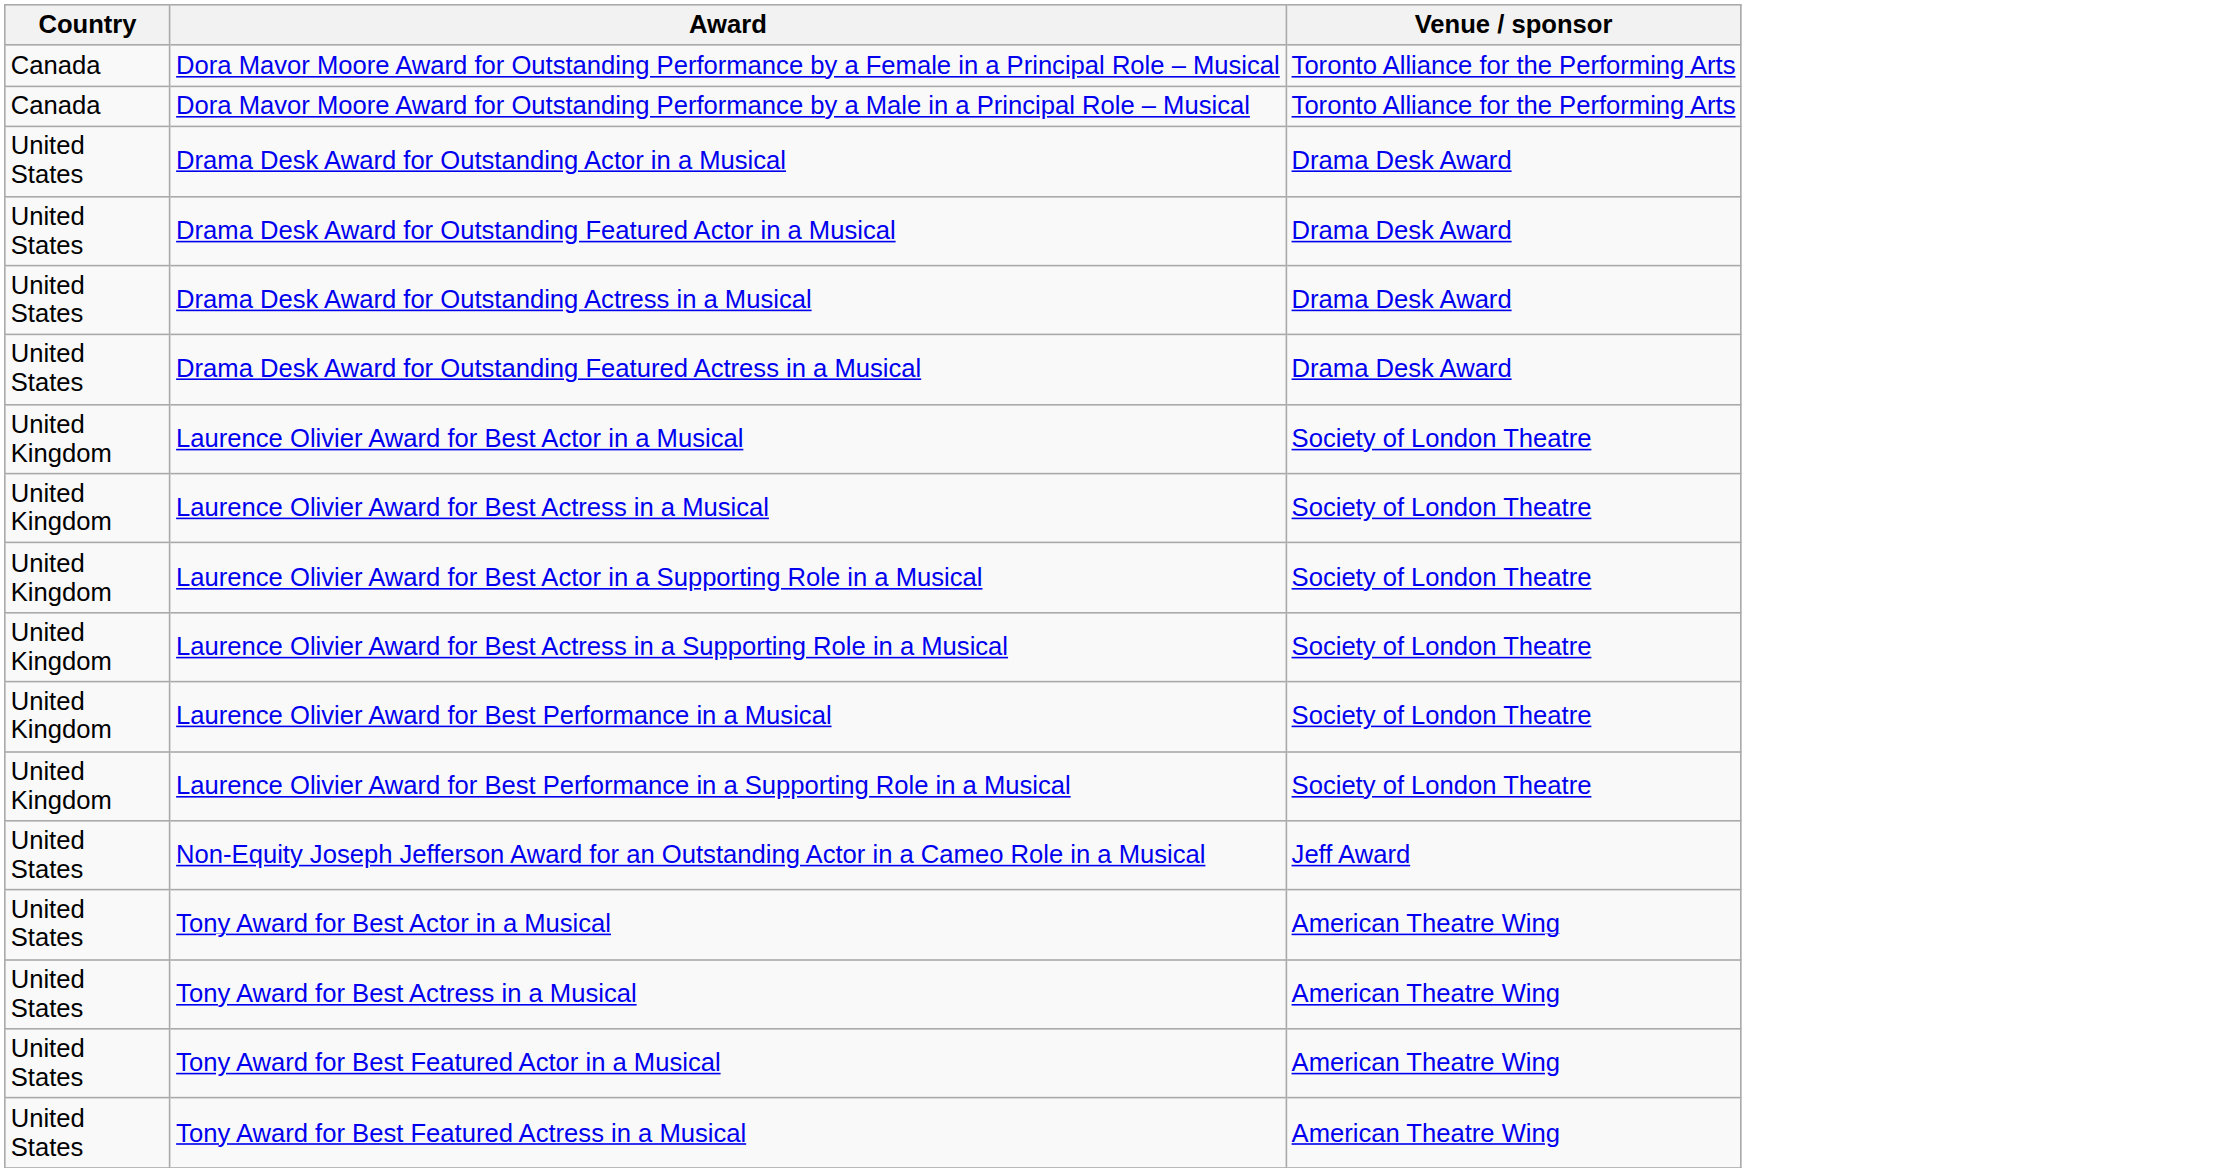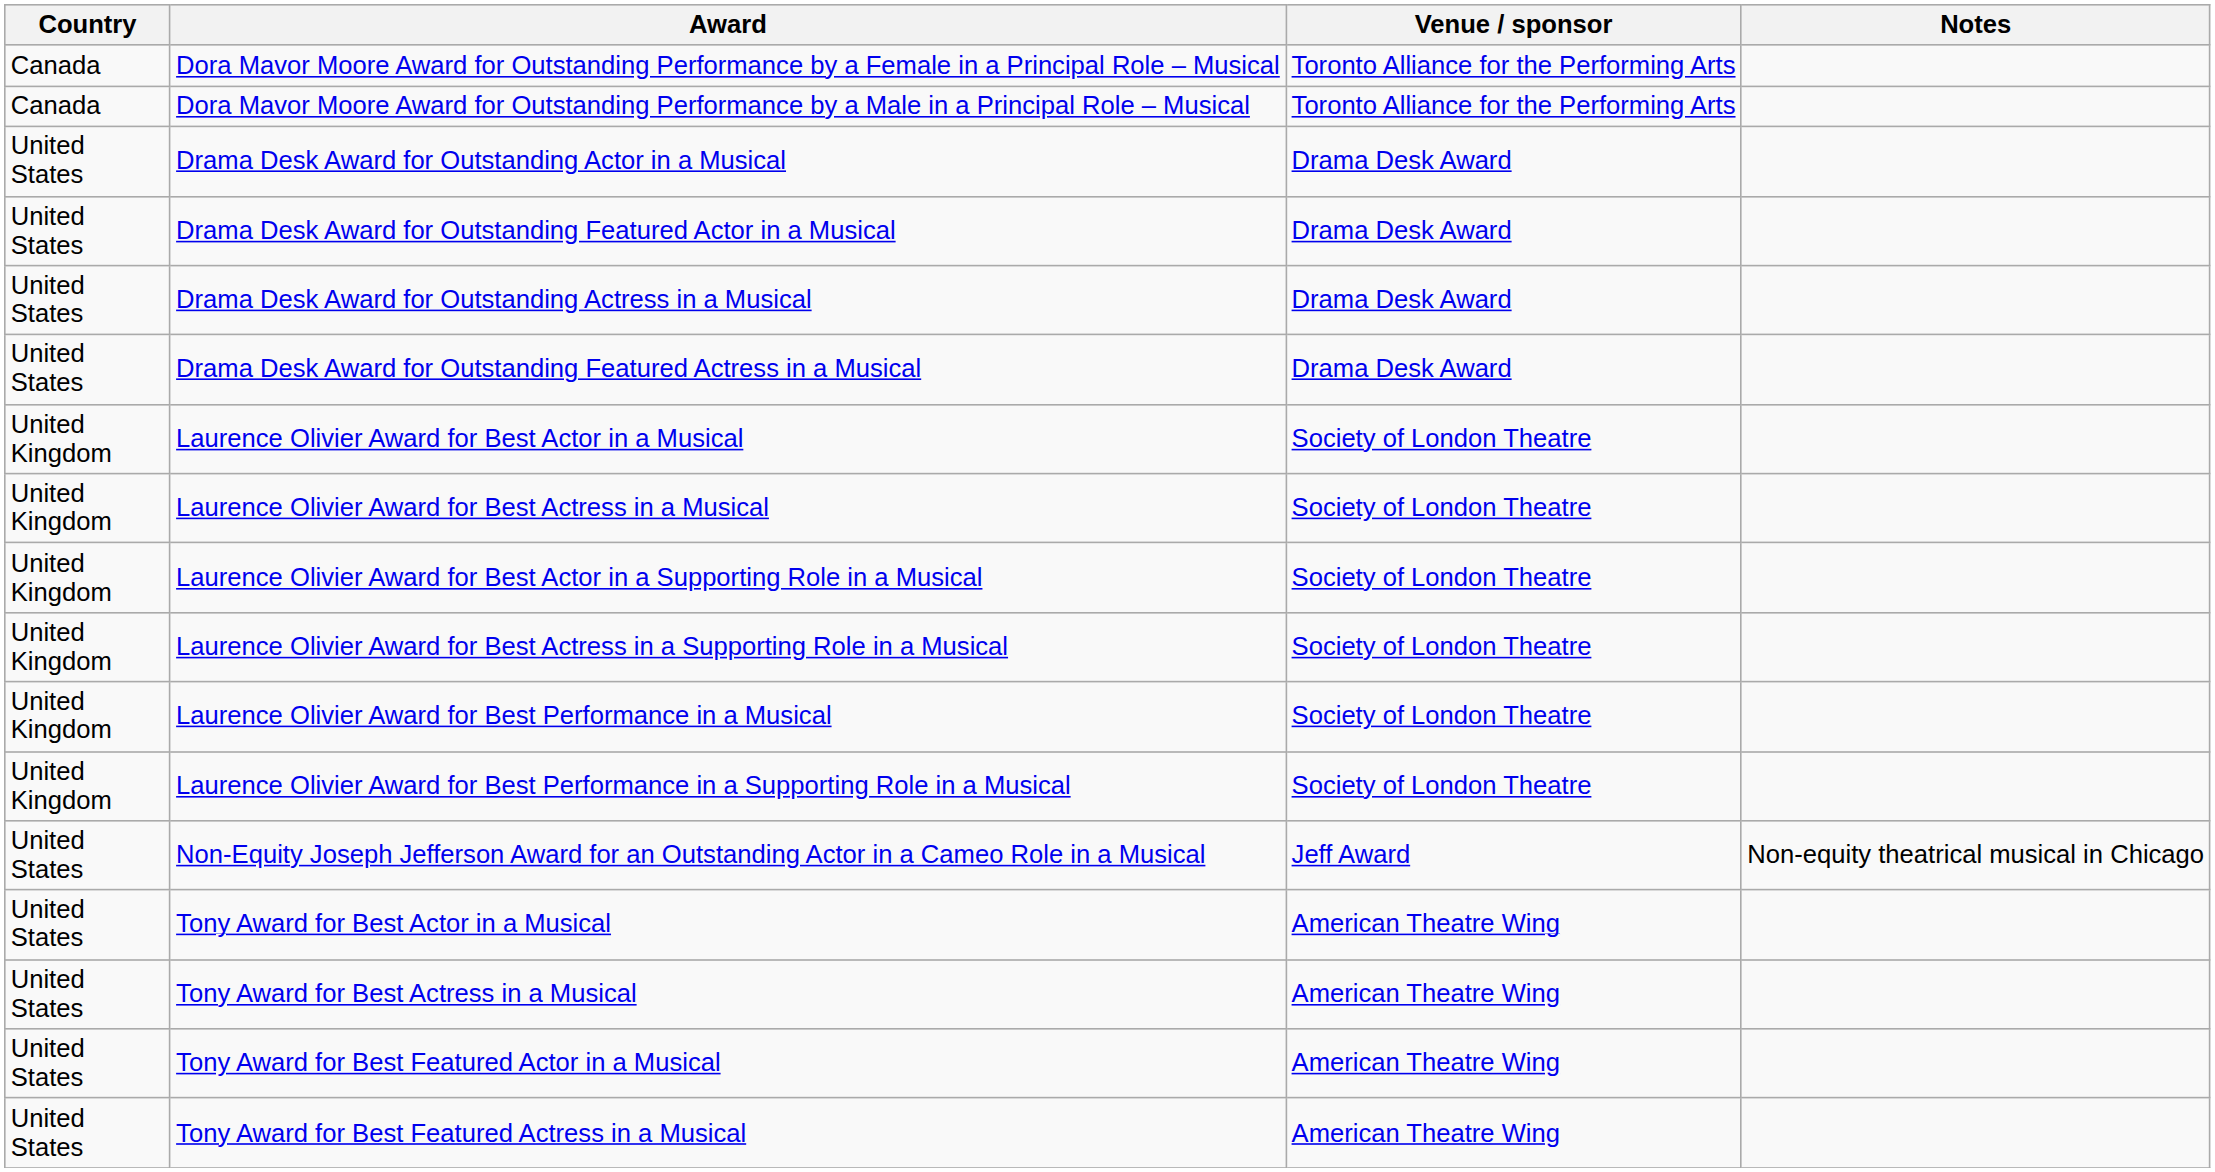 <table class="wikitable sortable">
 <tr>
 <th style="width:6em;">Country</th>
 <th>Award</th>
 <th>Venue / sponsor</th>
+<th>Notes</th>
 </tr>
 <tr>
 <td>Canada</td>
 <td><a href='#'>Dora Mavor Moore Award for Outstanding Performance by a Female in a Principal Role – Musical</a></td>
 <td><a href='#'>Toronto Alliance for the Performing Arts</a></td>
+<td></td>
 </tr>
 <tr>
 <td>Canada</td>
 <td><a href='#'>Dora Mavor Moore Award for Outstanding Performance by a Male in a Principal Role – Musical</a></td>
 <td><a href='#'>Toronto Alliance for the Performing Arts</a></td>
+<td></td>
 </tr>
 <tr>
 <td>United States</td>
 <td><a href='#'>Drama Desk Award for Outstanding Actor in a Musical</a></td>
 <td><a href='#'>Drama Desk Award</a></td>
+<td></td>
 </tr>
 <tr>
 <td>United States</td>
 <td><a href='#'>Drama Desk Award for Outstanding Featured Actor in a Musical</a></td>
 <td><a href='#'>Drama Desk Award</a></td>
+<td></td>
 </tr>
 <tr>
 <td>United States</td>
 <td><a href='#'>Drama Desk Award for Outstanding Actress in a Musical</a></td>
 <td><a href='#'>Drama Desk Award</a></td>
+<td></td>
 </tr>
 <tr>
 <td>United States</td>
 <td><a href='#'>Drama Desk Award for Outstanding Featured Actress in a Musical</a></td>
 <td><a href='#'>Drama Desk Award</a></td>
+<td></td>
 </tr>
 <tr>
 <td>United Kingdom</td>
 <td><a href='#'>Laurence Olivier Award for Best Actor in a Musical</a></td>
 <td><a href='#'>Society of London Theatre</a></td>
+<td></td>
 </tr>
 <tr>
 <td>United Kingdom</td>
 <td><a href='#'>Laurence Olivier Award for Best Actress in a Musical</a></td>
 <td><a href='#'>Society of London Theatre</a></td>
+<td></td>
 </tr>
 <tr>
 <td>United Kingdom</td>
 <td><a href='#'>Laurence Olivier Award for Best Actor in a Supporting Role in a Musical</a></td>
 <td><a href='#'>Society of London Theatre</a></td>
+<td></td>
 </tr>
 <tr>
 <td>United Kingdom</td>
 <td><a href='#'>Laurence Olivier Award for Best Actress in a Supporting Role in a Musical</a></td>
 <td><a href='#'>Society of London Theatre</a></td>
+<td></td>
 </tr>
 <tr>
 <td>United Kingdom</td>
 <td><a href='#'>Laurence Olivier Award for Best Performance in a Musical</a></td>
 <td><a href='#'>Society of London Theatre</a></td>
+<td></td>
 </tr>
 <tr>
 <td>United Kingdom</td>
 <td><a href='#'>Laurence Olivier Award for Best Performance in a Supporting Role in a Musical</a></td>
 <td><a href='#'>Society of London Theatre</a></td>
+<td></td>
 </tr>
 <tr>
 <td>United States</td>
 <td><a href='#'>Non-Equity Joseph Jefferson Award for an Outstanding Actor in a Cameo Role in a Musical</a></td>
 <td><a href='#'>Jeff Award</a></td>
+<td>Non-equity theatrical musical in Chicago</td>
 </tr>
 <tr>
 <td>United States</td>
 <td><a href='#'>Tony Award for Best Actor in a Musical</a></td>
 <td><a href='#'>American Theatre Wing</a></td>
+<td></td>
 </tr>
 <tr>
 <td>United States</td>
 <td><a href='#'>Tony Award for Best Actress in a Musical</a></td>
 <td><a href='#'>American Theatre Wing</a></td>
+<td></td>
 </tr>
 <tr>
 <td>United States</td>
 <td><a href='#'>Tony Award for Best Featured Actor in a Musical</a></td>
 <td><a href='#'>American Theatre Wing</a></td>
+<td></td>
 </tr>
 <tr>
 <td>United States</td>
 <td><a href='#'>Tony Award for Best Featured Actress in a Musical</a></td>
 <td><a href='#'>American Theatre Wing</a></td>
+<td></td>
 </tr>
 </table>
